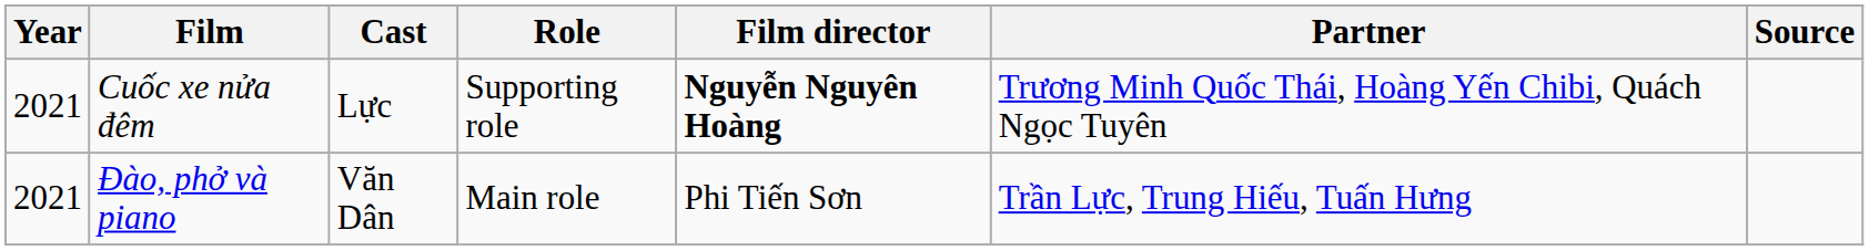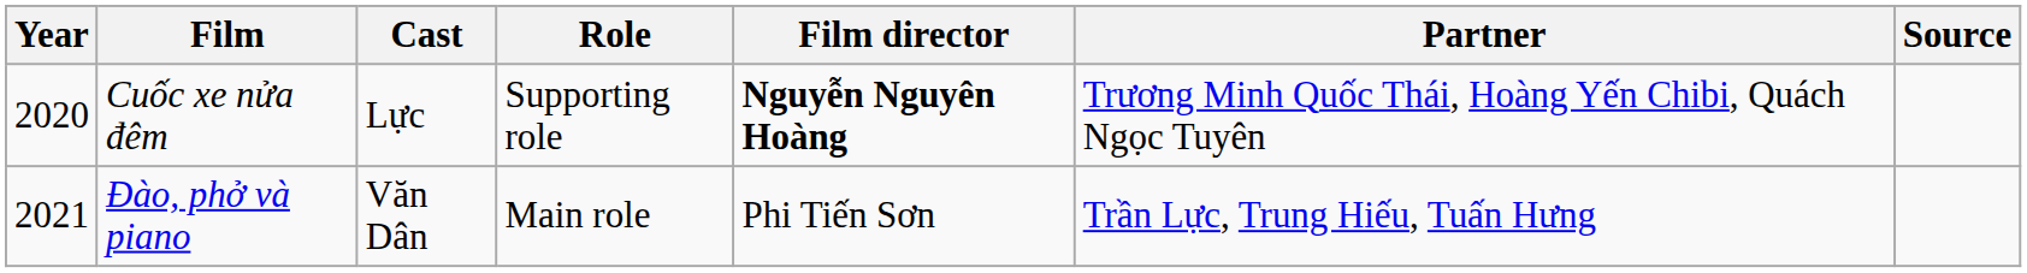 <table class="wikitable">
 <tr>
 <th>Year</th>
 <th>Film</th>
 <th>Cast</th>
 <th>Role</th>
 <th>Film director</th>
 <th>Partner</th>
 <th>Source</th>
 </tr>
 <tr>
-<td>2021</td>
+<td>2020</td>
 <td><em>Cuốc xe nửa đêm</em></td>
 <td>Lực</td>
 <td>Supporting role</td>
 <td><strong>Nguyễn Nguyên Hoàng</strong></td>
 <td><a href='#'>Trương Minh Quốc Thái</a>, <a href='#'>Hoàng Yến Chibi</a>, Quách Ngọc Tuyên</td>
 <td></td>
 </tr>
 <tr>
 <td>2021</td>
 <td><em><a href='#'>Đào, phở và piano</a></em></td>
 <td>Văn Dân</td>
 <td>Main role</td>
 <td>Phi Tiến Sơn</td>
 <td><a href='#'>Trần Lực</a>, <a href='#'>Trung Hiếu</a>, <a href='#'>Tuấn Hưng</a></td>
 <td></td>
 </tr>
 </table>
